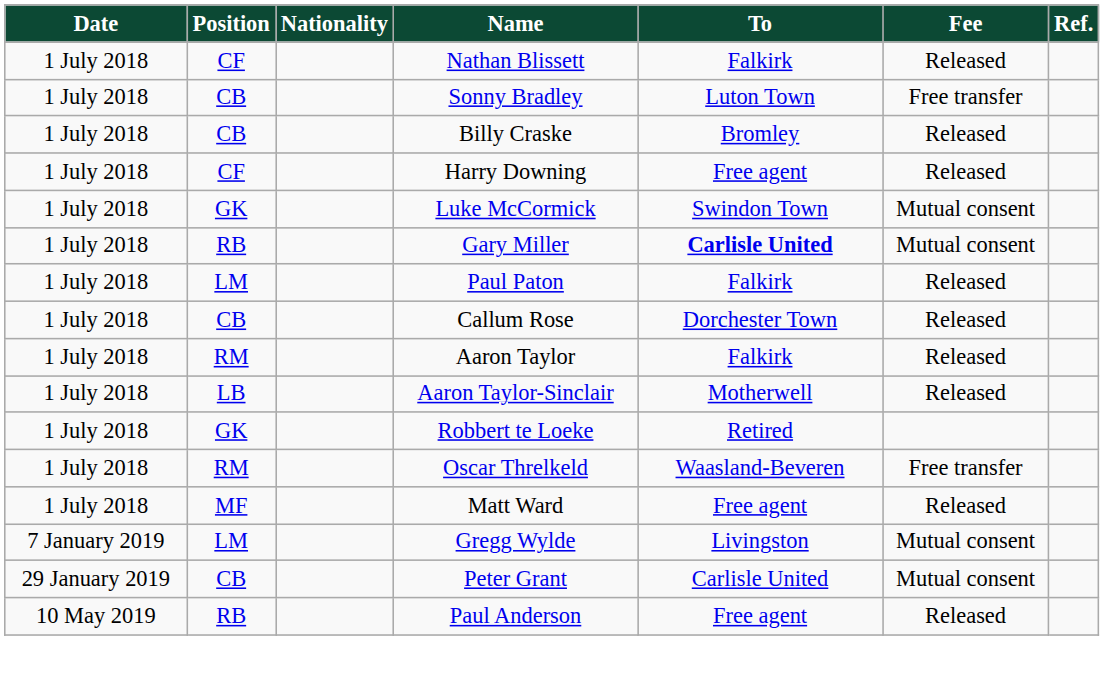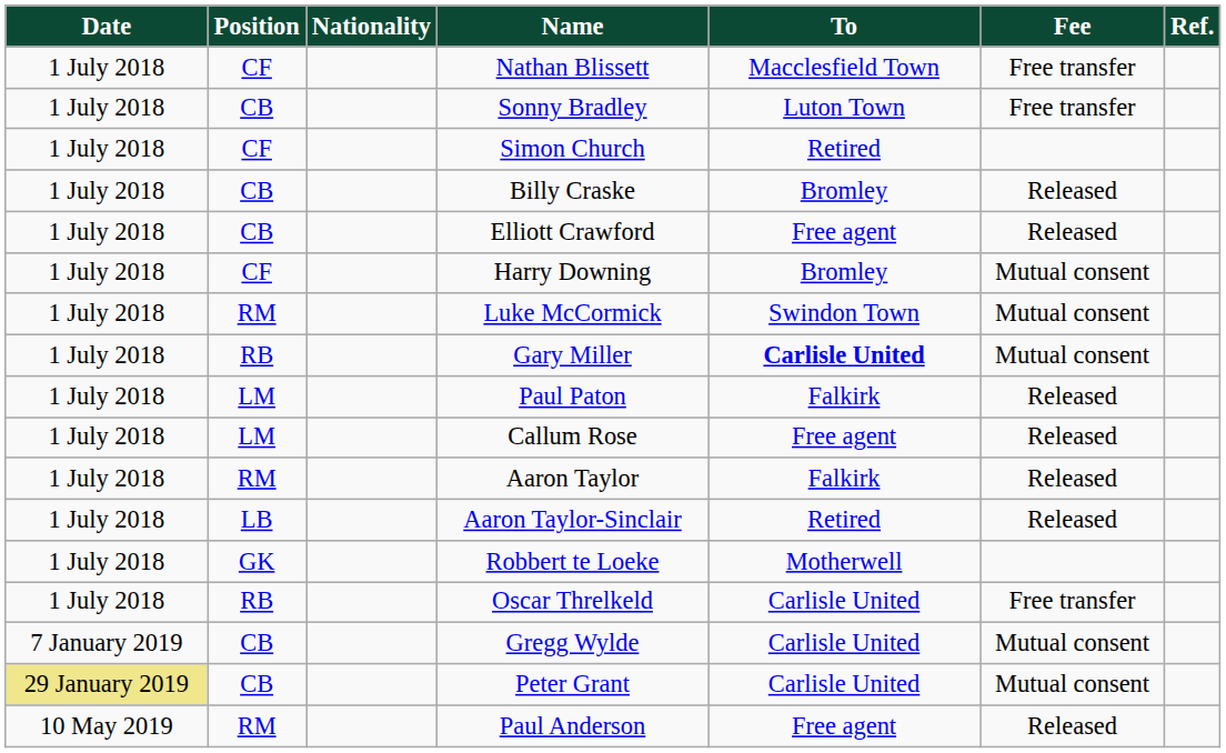 <table class="wikitable"  style="text-align:center; font-size:90%; ">
 <tr>
 <th style="background:#0C4934; color:#FFFFFF; width:110px;">Date</th>
 <th style="background:#0C4934; color:#FFFFFF; width:50px;">Position</th>
 <th style="background:#0C4934; color:#FFFFFF; width:50px;">Nationality</th>
 <th style="background:#0C4934; color:#FFFFFF; width:150px;">Name</th>
 <th style="background:#0C4934; color:#FFFFFF; width:150px;">To</th>
 <th style="background:#0C4934; color:#FFFFFF; width:100px;">Fee</th>
 <th style="background:#0C4934; color:#FFFFFF; width:25px;">Ref.</th>
 </tr>
 <tr>
 <td>1 July 2018</td>
 <td><a href='#'>CF</a></td>
 <td></td>
 <td><a href='#'>Nathan Blissett</a></td>
-<td> <a href='#'>Falkirk</a></td>
-<td>Released</td>
+<td><a href='#'>Macclesfield Town</a></td>
+<td>Free transfer</td>
 <td></td>
 </tr>
 <tr>
 <td>1 July 2018</td>
 <td><a href='#'>CB</a></td>
 <td></td>
 <td><a href='#'>Sonny Bradley</a></td>
 <td><a href='#'>Luton Town</a></td>
 <td>Free transfer</td>
 <td></td>
 </tr>
 <tr>
 <td>1 July 2018</td>
+<td><a href='#'>CF</a></td>
+<td></td>
+<td><a href='#'>Simon Church</a></td>
+<td><a href='#'>Retired</a></td>
+<td></td>
+<td></td>
+</tr>
+<tr>
+<td>1 July 2018</td>
 <td><a href='#'>CB</a></td>
 <td></td>
 <td>Billy Craske</td>
 <td><a href='#'>Bromley</a></td>
 <td>Released</td>
 <td></td>
 </tr>
 <tr>
 <td>1 July 2018</td>
-<td><a href='#'>CF</a></td>
+<td><a href='#'>CB</a></td>
 <td></td>
-<td>Harry Downing</td>
+<td>Elliott Crawford</td>
 <td><a href='#'>Free agent</a></td>
 <td>Released</td>
 <td></td>
 </tr>
 <tr>
 <td>1 July 2018</td>
-<td><a href='#'>GK</a></td>
+<td><a href='#'>CF</a></td>
+<td></td>
+<td>Harry Downing</td>
+<td><a href='#'>Bromley</a></td>
+<td>Mutual consent</td>
+<td></td>
+</tr>
+<tr>
+<td>1 July 2018</td>
+<td><a href='#'>RM</a></td>
 <td></td>
 <td><a href='#'>Luke McCormick</a></td>
 <td><a href='#'>Swindon Town</a></td>
 <td>Mutual consent</td>
 <td></td>
 </tr>
 <tr>
 <td>1 July 2018</td>
 <td><a href='#'>RB</a></td>
 <td></td>
 <td><a href='#'>Gary Miller</a></td>
 <td><strong><a href='#'>Carlisle United</a></strong></td>
 <td>Mutual consent</td>
 <td></td>
 </tr>
 <tr>
 <td>1 July 2018</td>
 <td><a href='#'>LM</a></td>
 <td></td>
 <td><a href='#'>Paul Paton</a></td>
 <td> <a href='#'>Falkirk</a></td>
 <td>Released</td>
 <td></td>
 </tr>
 <tr>
 <td>1 July 2018</td>
-<td><a href='#'>CB</a></td>
+<td><a href='#'>LM</a></td>
 <td></td>
 <td>Callum Rose</td>
-<td><a href='#'>Dorchester Town</a></td>
+<td><a href='#'>Free agent</a></td>
 <td>Released</td>
 <td></td>
 </tr>
 <tr>
 <td>1 July 2018</td>
 <td><a href='#'>RM</a></td>
 <td></td>
 <td>Aaron Taylor</td>
 <td> <a href='#'>Falkirk</a></td>
 <td>Released</td>
 <td></td>
 </tr>
 <tr>
 <td>1 July 2018</td>
 <td><a href='#'>LB</a></td>
 <td></td>
 <td><a href='#'>Aaron Taylor-Sinclair</a></td>
-<td> <a href='#'>Motherwell</a></td>
+<td><a href='#'>Retired</a></td>
 <td>Released</td>
 <td></td>
 </tr>
 <tr>
 <td>1 July 2018</td>
 <td><a href='#'>GK</a></td>
 <td></td>
 <td><a href='#'>Robbert te Loeke</a></td>
-<td><a href='#'>Retired</a></td>
+<td> <a href='#'>Motherwell</a></td>
 <td></td>
 <td></td>
 </tr>
 <tr>
 <td>1 July 2018</td>
-<td><a href='#'>RM</a></td>
+<td><a href='#'>RB</a></td>
 <td></td>
 <td><a href='#'>Oscar Threlkeld</a></td>
-<td> <a href='#'>Waasland-Beveren</a></td>
+<td><a href='#'>Carlisle United</a></td>
 <td>Free transfer</td>
 <td></td>
 </tr>
 <tr>
-<td>1 July 2018</td>
-<td><a href='#'>MF</a></td>
-<td></td>
-<td>Matt Ward</td>
-<td><a href='#'>Free agent</a></td>
-<td>Released</td>
-<td></td>
-</tr>
-<tr>
 <td>7 January 2019</td>
-<td><a href='#'>LM</a></td>
+<td><a href='#'>CB</a></td>
 <td></td>
 <td><a href='#'>Gregg Wylde</a></td>
-<td> <a href='#'>Livingston</a></td>
+<td><a href='#'>Carlisle United</a></td>
 <td>Mutual consent</td>
 <td></td>
 </tr>
 <tr>
-<td>29 January 2019</td>
+<td style="background: khaki;">29 January 2019</td>
 <td><a href='#'>CB</a></td>
 <td></td>
 <td><a href='#'>Peter Grant</a></td>
 <td><a href='#'>Carlisle United</a></td>
 <td>Mutual consent</td>
 <td></td>
 </tr>
 <tr>
 <td>10 May 2019</td>
-<td><a href='#'>RB</a></td>
+<td><a href='#'>RM</a></td>
 <td></td>
 <td><a href='#'>Paul Anderson</a></td>
 <td><a href='#'>Free agent</a></td>
 <td>Released</td>
 <td></td>
 </tr>
 </table>
